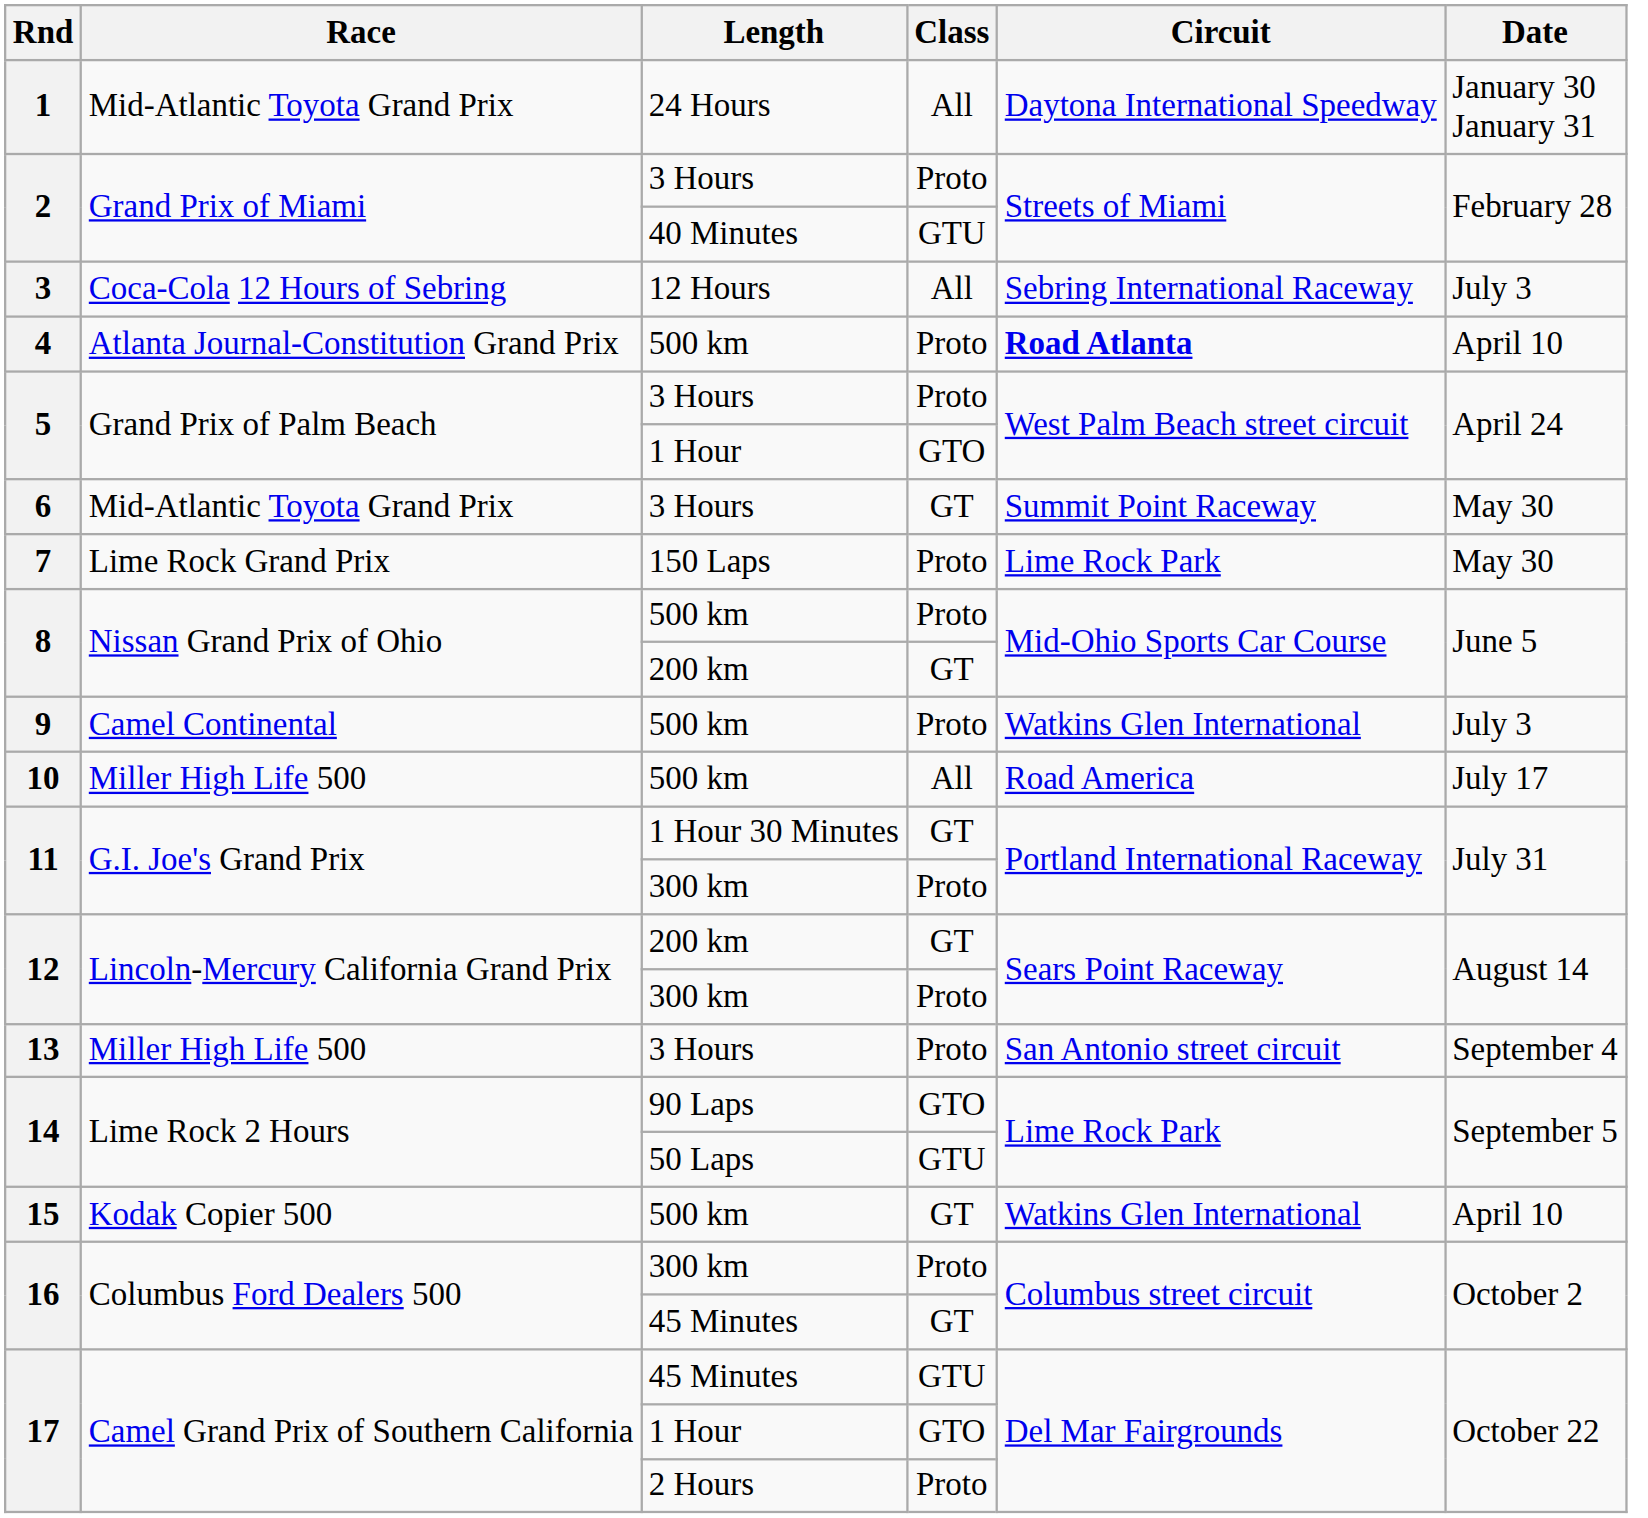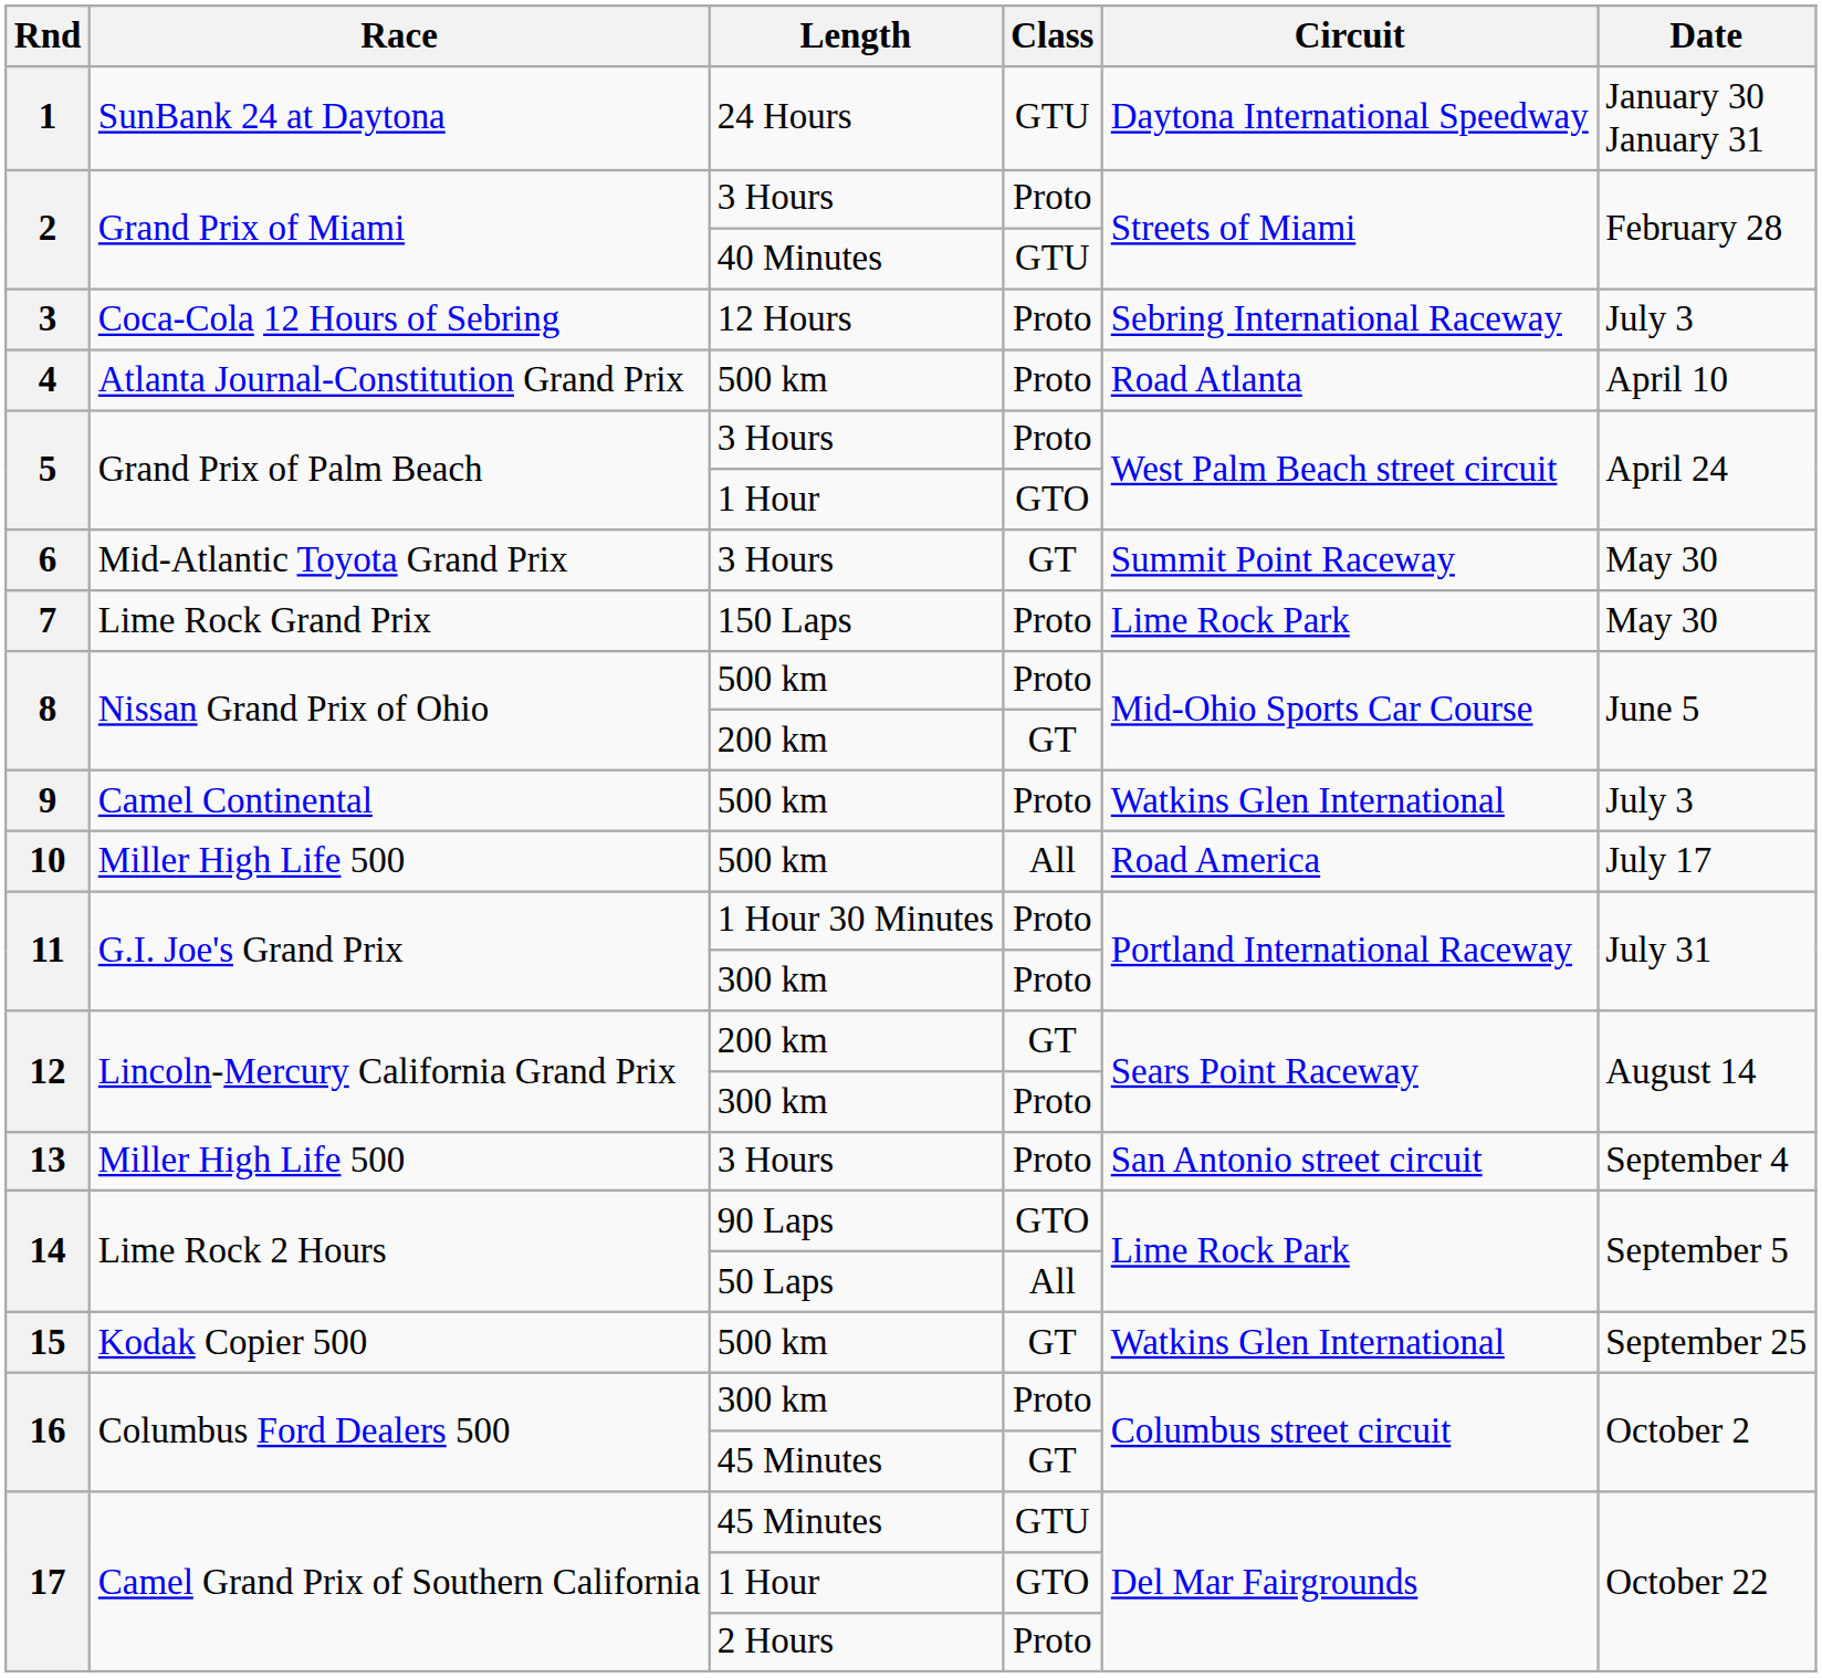 <table class="wikitable" style="font-size: 90%;">
 <tr>
 <th>Rnd</th>
 <th>Race</th>
 <th>Length</th>
 <th>Class</th>
 <th>Circuit</th>
 <th>Date</th>
 </tr>
 <tr>
 <th>1</th>
-<td>Mid-Atlantic <a href='#'>Toyota</a> Grand Prix</td>
+<td><a href='#'>SunBank 24 at Daytona</a></td>
 <td>24 Hours</td>
-<td align="center">All</td>
+<td align="center">GTU</td>
 <td><a href='#'>Daytona International Speedway</a></td>
 <td>January 30<br>January 31</td>
 </tr>
 <tr>
 <th rowspan=2>2</th>
 <td rowspan=2><a href='#'>Grand Prix of Miami</a></td>
 <td>3 Hours</td>
 <td align="center">Proto</td>
 <td rowspan=2><a href='#'>Streets of Miami</a></td>
 <td rowspan=2>February 28</td>
 </tr>
 <tr>
 <td>40 Minutes</td>
 <td align="center">GTU</td>
 </tr>
 <tr>
 <th>3</th>
 <td><a href='#'>Coca-Cola</a> <a href='#'>12 Hours of Sebring</a></td>
 <td>12 Hours</td>
-<td align="center">All</td>
+<td align="center">Proto</td>
 <td><a href='#'>Sebring International Raceway</a></td>
 <td>July 3</td>
 </tr>
 <tr>
 <th>4</th>
 <td><a href='#'>Atlanta Journal-Constitution</a> Grand Prix</td>
 <td>500 km</td>
 <td align="center">Proto</td>
-<td><strong><a href='#'>Road Atlanta</a></strong></td>
+<td><a href='#'>Road Atlanta</a></td>
 <td>April 10</td>
 </tr>
 <tr>
 <th rowspan=2>5</th>
 <td rowspan=2>Grand Prix of Palm Beach</td>
 <td>3 Hours</td>
 <td align="center">Proto</td>
 <td rowspan=2><a href='#'>West Palm Beach street circuit</a></td>
 <td rowspan=2>April 24</td>
 </tr>
 <tr>
 <td>1 Hour</td>
 <td align="center">GTO</td>
 </tr>
 <tr>
 <th>6</th>
 <td>Mid-Atlantic <a href='#'>Toyota</a> Grand Prix</td>
 <td>3 Hours</td>
 <td align="center">GT</td>
 <td><a href='#'>Summit Point Raceway</a></td>
 <td>May 30</td>
 </tr>
 <tr>
 <th>7</th>
 <td>Lime Rock Grand Prix</td>
 <td>150 Laps</td>
 <td align="center">Proto</td>
 <td><a href='#'>Lime Rock Park</a></td>
 <td>May 30</td>
 </tr>
 <tr>
 <th rowspan=2>8</th>
 <td rowspan=2><a href='#'>Nissan</a> Grand Prix of Ohio</td>
 <td>500 km</td>
 <td align="center">Proto</td>
 <td rowspan=2><a href='#'>Mid-Ohio Sports Car Course</a></td>
 <td rowspan=2>June 5</td>
 </tr>
 <tr>
 <td>200 km</td>
 <td align="center">GT</td>
 </tr>
 <tr>
 <th>9</th>
 <td><a href='#'>Camel Continental</a></td>
 <td>500 km</td>
 <td align="center">Proto</td>
 <td><a href='#'>Watkins Glen International</a></td>
 <td>July 3</td>
 </tr>
 <tr>
 <th>10</th>
 <td><a href='#'>Miller High Life</a> 500</td>
 <td>500 km</td>
 <td align="center">All</td>
 <td><a href='#'>Road America</a></td>
 <td>July 17</td>
 </tr>
 <tr>
 <th rowspan=2>11</th>
 <td rowspan=2><a href='#'>G.I. Joe's</a> Grand Prix</td>
 <td>1 Hour 30 Minutes</td>
-<td align="center">GT</td>
+<td align="center">Proto</td>
 <td rowspan=2><a href='#'>Portland International Raceway</a></td>
 <td rowspan=2>July 31</td>
 </tr>
 <tr>
 <td>300 km</td>
 <td align="center">Proto</td>
 </tr>
 <tr>
 <th rowspan=2>12</th>
 <td rowspan=2><a href='#'>Lincoln</a>-<a href='#'>Mercury</a> California Grand Prix</td>
 <td>200 km</td>
 <td align="center">GT</td>
 <td rowspan=2><a href='#'>Sears Point Raceway</a></td>
 <td rowspan=2>August 14</td>
 </tr>
 <tr>
 <td>300 km</td>
 <td align="center">Proto</td>
 </tr>
 <tr>
 <th>13</th>
 <td><a href='#'>Miller High Life</a> 500</td>
 <td>3 Hours</td>
 <td align="center">Proto</td>
 <td><a href='#'>San Antonio street circuit</a></td>
 <td>September 4</td>
 </tr>
 <tr>
 <th rowspan=2>14</th>
 <td rowspan=2>Lime Rock 2 Hours</td>
 <td>90 Laps</td>
 <td align="center">GTO</td>
 <td rowspan=2><a href='#'>Lime Rock Park</a></td>
 <td rowspan=2>September 5</td>
 </tr>
 <tr>
 <td>50 Laps</td>
-<td align="center">GTU</td>
+<td align="center">All</td>
 </tr>
 <tr>
 <th>15</th>
 <td><a href='#'>Kodak</a> Copier 500</td>
 <td>500 km</td>
 <td align="center">GT</td>
 <td><a href='#'>Watkins Glen International</a></td>
-<td>April 10</td>
+<td>September 25</td>
 </tr>
 <tr>
 <th rowspan=2>16</th>
 <td rowspan=2>Columbus <a href='#'>Ford Dealers</a> 500</td>
 <td>300 km</td>
 <td align="center">Proto</td>
 <td rowspan=2><a href='#'>Columbus street circuit</a></td>
 <td rowspan=2>October 2</td>
 </tr>
 <tr>
 <td>45 Minutes</td>
 <td align="center">GT</td>
 </tr>
 <tr>
 <th rowspan=3>17</th>
 <td rowspan=3><a href='#'>Camel</a> Grand Prix of Southern California</td>
 <td>45 Minutes</td>
 <td align="center">GTU</td>
 <td rowspan=3><a href='#'>Del Mar Fairgrounds</a></td>
 <td rowspan=3>October 22</td>
 </tr>
 <tr>
 <td>1 Hour</td>
 <td align="center">GTO</td>
 </tr>
 <tr>
 <td>2 Hours</td>
 <td align="center">Proto</td>
 </tr>
 </table>
